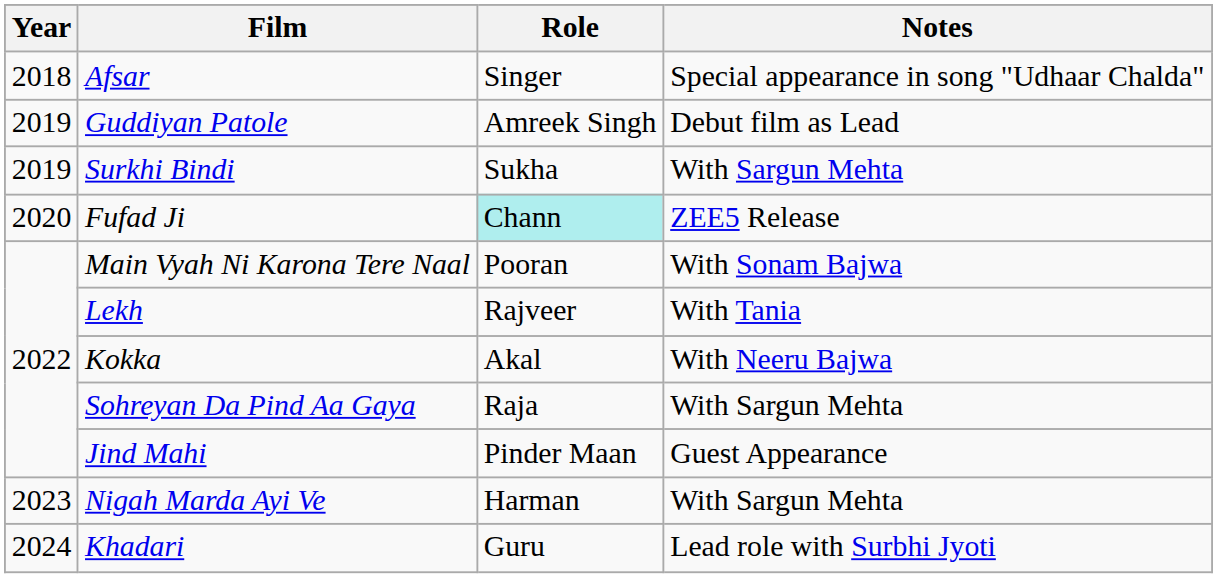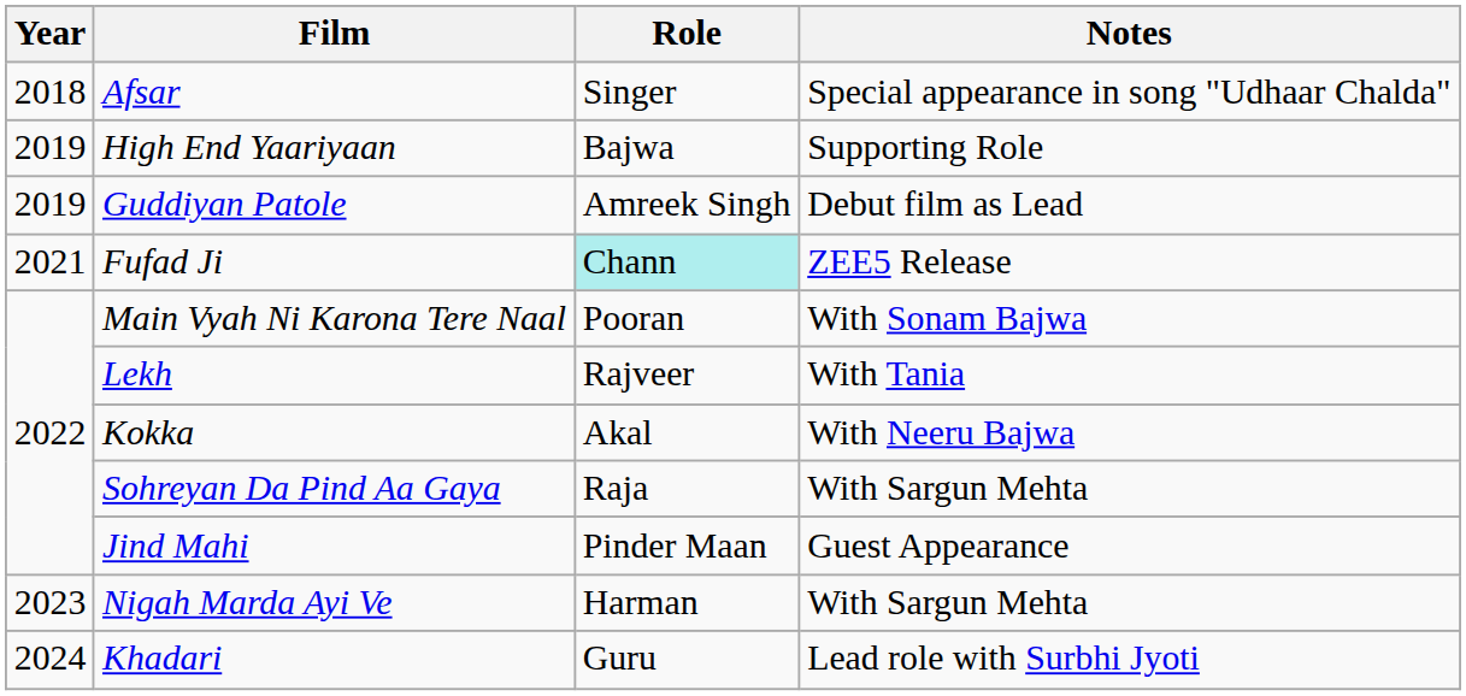 <table class="wikitable sortable">
 <tr>
 <th>Year</th>
 <th>Film</th>
 <th>Role</th>
 <th>Notes</th>
 </tr>
 <tr>
 <td>2018</td>
 <td><em><a href='#'>Afsar</a></em></td>
 <td>Singer</td>
 <td>Special appearance in song "Udhaar Chalda"</td>
 </tr>
 <tr>
 <td>2019</td>
+<td><em>High End Yaariyaan</em></td>
+<td>Bajwa</td>
+<td>Supporting Role</td>
+</tr>
+<tr>
+<td>2019</td>
 <td><em><a href='#'>Guddiyan Patole</a></em></td>
 <td>Amreek Singh</td>
 <td>Debut film as Lead</td>
 </tr>
 <tr>
-<td>2019</td>
-<td><em><a href='#'>Surkhi Bindi</a></em></td>
-<td>Sukha</td>
-<td>With <a href='#'>Sargun Mehta</a></td>
-</tr>
-<tr>
-<td>2020</td>
+<td>2021</td>
 <td><em>Fufad Ji</em></td>
 <td style="background: paleturquoise;">Chann</td>
 <td><a href='#'>ZEE5</a> Release</td>
 </tr>
 <tr>
 <td rowspan="5">2022</td>
 <td><em>Main Vyah Ni Karona Tere Naal</em></td>
 <td>Pooran</td>
 <td>With <a href='#'>Sonam Bajwa</a></td>
 </tr>
 <tr>
 <td><em><a href='#'>Lekh</a></em></td>
 <td>Rajveer</td>
 <td>With <a href='#'>Tania</a></td>
 </tr>
 <tr>
 <td><em>Kokka</em></td>
 <td>Akal</td>
 <td>With <a href='#'>Neeru Bajwa</a></td>
 </tr>
 <tr>
 <td><em><a href='#'>Sohreyan Da Pind Aa Gaya</a></em></td>
 <td>Raja</td>
 <td>With Sargun Mehta</td>
 </tr>
 <tr>
 <td><em><a href='#'>Jind Mahi</a></em></td>
 <td>Pinder Maan</td>
 <td>Guest Appearance</td>
 </tr>
 <tr>
 <td>2023</td>
 <td><em><a href='#'>Nigah Marda Ayi Ve</a></em></td>
 <td>Harman</td>
 <td>With Sargun Mehta</td>
 </tr>
 <tr>
 <td>2024</td>
 <td><em><a href='#'>Khadari</a></em></td>
 <td>Guru</td>
 <td>Lead role with <a href='#'>Surbhi Jyoti</a></td>
 </tr>
 </table>
